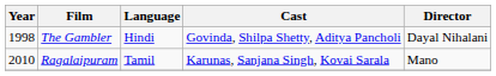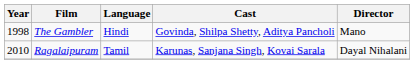 <table class="wikitable sortable" style="font-size:95%;">
 <tr>
 <th>Year</th>
 <th>Film</th>
 <th>Language</th>
 <th>Cast</th>
 <th>Director</th>
 </tr>
 <tr>
 <td>1998</td>
 <td><em><a href='#'>The Gambler</a></em></td>
 <td><a href='#'>Hindi</a></td>
 <td><a href='#'>Govinda</a>, <a href='#'>Shilpa Shetty</a>, <a href='#'>Aditya Pancholi</a></td>
-<td>Dayal Nihalani</td>
+<td>Mano</td>
 </tr>
 <tr>
 <td>2010</td>
 <td><em><a href='#'>Ragalaipuram</a></em></td>
 <td><a href='#'>Tamil</a></td>
 <td><a href='#'>Karunas</a>, <a href='#'>Sanjana Singh</a>, <a href='#'>Kovai Sarala</a></td>
-<td>Mano</td>
+<td>Dayal Nihalani</td>
 </tr>
 <tr>
 </tr>
 </table>
